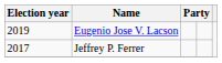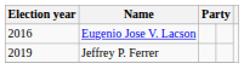 <table class="wikitable">
 <tr>
 <th>Election year</th>
 <th>Name</th>
 <th colspan="2">Party</th>
 <th></th>
 </tr>
 <tr>
-<td>2019</td>
+<td>2016</td>
 <td><a href='#'>Eugenio Jose V. Lacson</a></td>
 <td></td>
 <td></td>
 </tr>
 <tr>
-<td>2017</td>
+<td>2019</td>
 <td>Jeffrey P. Ferrer</td>
 <td></td>
 <td></td>
 </tr>
 <tr>
 </tr>
 </table>
